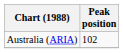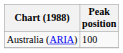 <table class="wikitable sortable">
 <tr>
 <th>Chart (1988)</th>
 <th>Peak<br>position</th>
 </tr>
 <tr>
 <td>Australia (<a href='#'>ARIA</a>)</td>
-<td align="centre">102</td>
+<td align="centre">100</td>
 </tr>
 <tr>
 </tr>
 <tr>
 </tr>
 <tr>
 </tr>
 <tr>
 </tr>
 <tr>
 </tr>
 <tr>
 </tr>
 <tr>
 </tr>
 <tr>
 </tr>
 <tr>
 </tr>
 </table>
